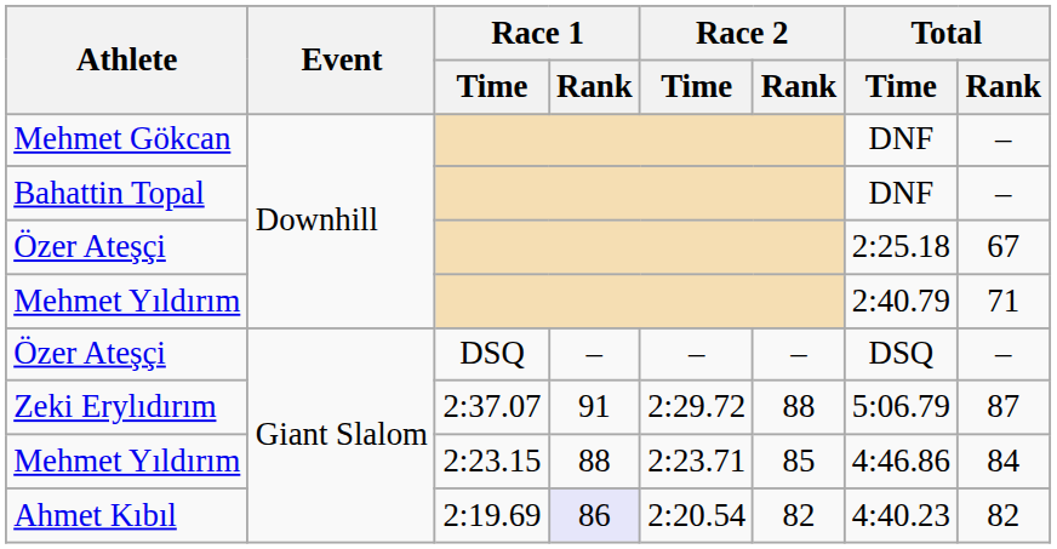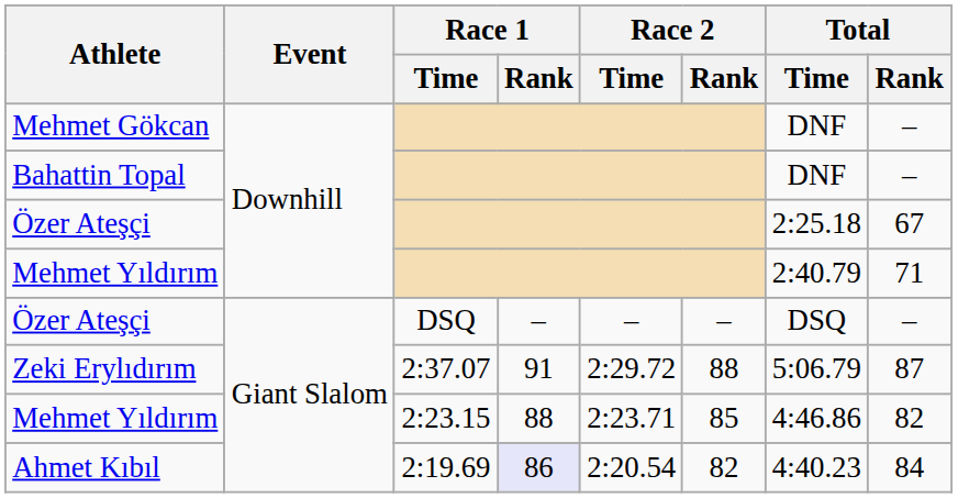 <table class="wikitable" style="font-size:90%">
 <tr>
 <th rowspan="2">Athlete</th>
 <th rowspan="2">Event</th>
 <th colspan="2">Race 1</th>
 <th colspan="2">Race 2</th>
 <th colspan="2">Total</th>
 </tr>
 <tr>
 <th>Time</th>
 <th>Rank</th>
 <th>Time</th>
 <th>Rank</th>
 <th>Time</th>
 <th>Rank</th>
 </tr>
 <tr>
 <td><a href='#'>Mehmet Gökcan</a></td>
 <td rowspan="4">Downhill</td>
 <td colspan="4" bgcolor="wheat"></td>
 <td align="center">DNF</td>
 <td align="center">–</td>
 </tr>
 <tr>
 <td><a href='#'>Bahattin Topal</a></td>
 <td colspan="4" bgcolor="wheat"></td>
 <td align="center">DNF</td>
 <td align="center">–</td>
 </tr>
 <tr>
 <td><a href='#'>Özer Ateşçi</a></td>
 <td colspan="4" bgcolor="wheat"></td>
 <td align="center">2:25.18</td>
 <td align="center">67</td>
 </tr>
 <tr>
 <td><a href='#'>Mehmet Yıldırım</a></td>
 <td colspan="4" bgcolor="wheat"></td>
 <td align="center">2:40.79</td>
 <td align="center">71</td>
 </tr>
 <tr>
 <td><a href='#'>Özer Ateşçi</a></td>
 <td rowspan="4">Giant Slalom</td>
 <td align="center">DSQ</td>
 <td align="center">–</td>
 <td align="center">–</td>
 <td align="center">–</td>
 <td align="center">DSQ</td>
 <td align="center">–</td>
 </tr>
 <tr>
 <td><a href='#'>Zeki Erylıdırım</a></td>
 <td align="center">2:37.07</td>
 <td align="center">91</td>
 <td align="center">2:29.72</td>
 <td align="center">88</td>
 <td align="center">5:06.79</td>
 <td align="center">87</td>
 </tr>
 <tr>
 <td><a href='#'>Mehmet Yıldırım</a></td>
 <td align="center">2:23.15</td>
 <td align="center">88</td>
 <td align="center">2:23.71</td>
 <td align="center">85</td>
 <td align="center">4:46.86</td>
-<td align="center">84</td>
+<td align="center">82</td>
 </tr>
 <tr>
 <td><a href='#'>Ahmet Kıbıl</a></td>
 <td align="center">2:19.69</td>
 <td align="center" style="background: lavender;">86</td>
 <td align="center">2:20.54</td>
 <td align="center">82</td>
 <td align="center">4:40.23</td>
-<td align="center">82</td>
+<td align="center">84</td>
 </tr>
 </table>
